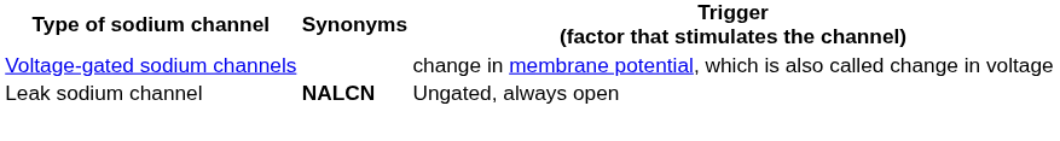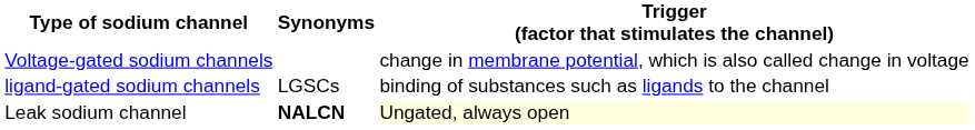 <table>
 <tr>
 <th>Type of sodium channel</th>
 <th>Synonyms</th>
 <th>Trigger<br>(factor that stimulates the channel)</th>
 </tr>
 <tr>
 <td><a href='#'>Voltage-gated sodium channels</a></td>
 <td></td>
 <td>change in <a href='#'>membrane potential</a>, which is also called change in voltage</td>
 </tr>
 <tr>
+<td><a href='#'>ligand-gated sodium channels</a></td>
+<td>LGSCs</td>
+<td>binding of substances such as <a href='#'>ligands</a> to the channel</td>
+</tr>
+<tr>
 <td>Leak sodium channel</td>
 <td><strong>NALCN</strong></td>
-<td>Ungated, always open</td>
+<td style="background: lightyellow;">Ungated, always open</td>
 </tr>
 </table>
